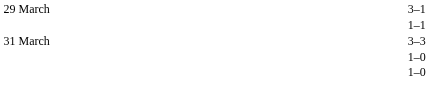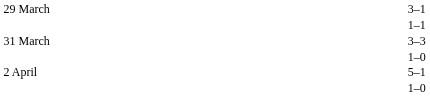 <table cellspacing=1 width=70%>
 <tr>
 <th width=25%></th>
 <th width=30%></th>
 <th width=15%></th>
 <th width=30%></th>
 </tr>
 <tr>
 <td>29 March</td>
 <td align=right></td>
 <td align=center>3–1</td>
 <td></td>
 </tr>
 <tr>
 <td></td>
 <td align=right></td>
 <td align=center>1–1</td>
 <td></td>
 </tr>
 <tr>
 <td>31 March</td>
 <td align=right></td>
 <td align=center>3–3</td>
 <td></td>
 </tr>
 <tr>
 <td></td>
 <td align=right></td>
 <td align=center>1–0</td>
 <td></td>
 </tr>
 <tr>
+<td>2 April</td>
+<td align=right></td>
+<td align=center>5–1</td>
+<td></td>
+</tr>
+<tr>
 <td></td>
 <td align=right></td>
 <td align=center>1–0</td>
 <td></td>
 </tr>
 </table>
